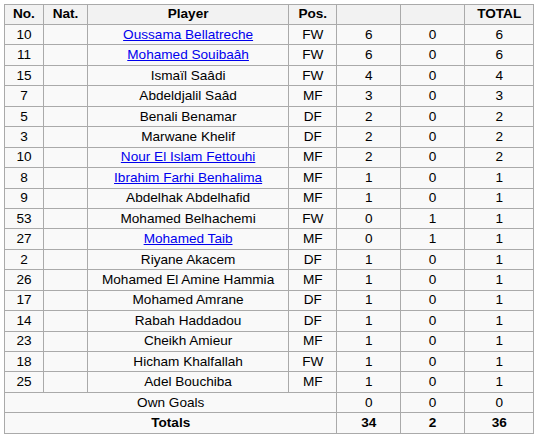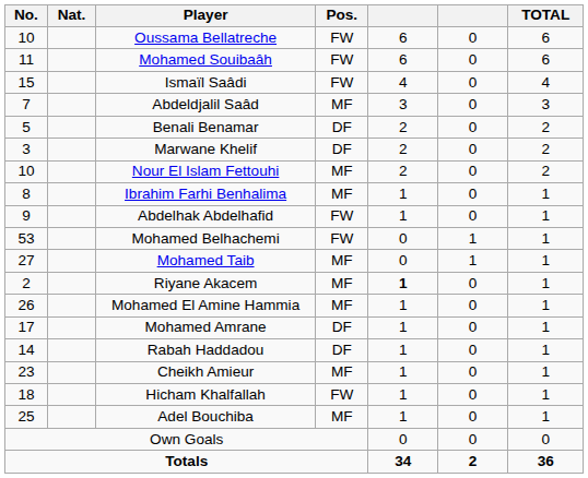 <table class="wikitable sortable alternance" style="font-size:85%; text-align:center; line-height:14px; width:60%;">
 <tr>
 <th width=10>No.</th>
 <th width=10>Nat.</th>
 <th width=140>Player</th>
 <th width=10>Pos.</th>
 <th width=40></th>
 <th width=40></th>
 <th width=10>TOTAL</th>
 </tr>
 <tr>
 <td>10</td>
 <td></td>
 <td><a href='#'>Oussama Bellatreche</a></td>
 <td>FW</td>
 <td>6</td>
 <td>0</td>
 <td>6</td>
 </tr>
 <tr>
 <td>11</td>
 <td></td>
 <td><a href='#'>Mohamed Souibaâh</a></td>
 <td>FW</td>
 <td>6</td>
 <td>0</td>
 <td>6</td>
 </tr>
 <tr>
 <td>15</td>
 <td></td>
 <td>Ismaïl Saâdi</td>
 <td>FW</td>
 <td>4</td>
 <td>0</td>
 <td>4</td>
 </tr>
 <tr>
 <td>7</td>
 <td></td>
 <td>Abdeldjalil Saâd</td>
 <td>MF</td>
 <td>3</td>
 <td>0</td>
 <td>3</td>
 </tr>
 <tr>
 <td>5</td>
 <td></td>
 <td>Benali Benamar</td>
 <td>DF</td>
 <td>2</td>
 <td>0</td>
 <td>2</td>
 </tr>
 <tr>
 <td>3</td>
 <td></td>
 <td>Marwane Khelif</td>
 <td>DF</td>
 <td>2</td>
 <td>0</td>
 <td>2</td>
 </tr>
 <tr>
 <td>10</td>
 <td></td>
 <td><a href='#'>Nour El Islam Fettouhi</a></td>
 <td>MF</td>
 <td>2</td>
 <td>0</td>
 <td>2</td>
 </tr>
 <tr>
 <td>8</td>
 <td></td>
 <td><a href='#'>Ibrahim Farhi Benhalima</a></td>
 <td>MF</td>
 <td>1</td>
 <td>0</td>
 <td>1</td>
 </tr>
 <tr>
 <td>9</td>
 <td></td>
 <td>Abdelhak Abdelhafid</td>
-<td>MF</td>
+<td>FW</td>
 <td>1</td>
 <td>0</td>
 <td>1</td>
 </tr>
 <tr>
 <td>53</td>
 <td></td>
 <td>Mohamed Belhachemi</td>
 <td>FW</td>
 <td>0</td>
 <td>1</td>
 <td>1</td>
 </tr>
 <tr>
 <td>27</td>
 <td></td>
 <td><a href='#'>Mohamed Taib</a></td>
 <td>MF</td>
 <td>0</td>
 <td>1</td>
 <td>1</td>
 </tr>
 <tr>
 <td>2</td>
 <td></td>
 <td>Riyane Akacem</td>
-<td>DF</td>
-<td>1</td>
+<td>MF</td>
+<td><strong>1</strong></td>
 <td>0</td>
 <td>1</td>
 </tr>
 <tr>
 <td>26</td>
 <td></td>
 <td>Mohamed El Amine Hammia</td>
 <td>MF</td>
 <td>1</td>
 <td>0</td>
 <td>1</td>
 </tr>
 <tr>
 <td>17</td>
 <td></td>
 <td>Mohamed Amrane</td>
 <td>DF</td>
 <td>1</td>
 <td>0</td>
 <td>1</td>
 </tr>
 <tr>
 <td>14</td>
 <td></td>
 <td>Rabah Haddadou</td>
 <td>DF</td>
 <td>1</td>
 <td>0</td>
 <td>1</td>
 </tr>
 <tr>
 <td>23</td>
 <td></td>
 <td>Cheikh Amieur</td>
 <td>MF</td>
 <td>1</td>
 <td>0</td>
 <td>1</td>
 </tr>
 <tr>
 <td>18</td>
 <td></td>
 <td>Hicham Khalfallah</td>
 <td>FW</td>
 <td>1</td>
 <td>0</td>
 <td>1</td>
 </tr>
 <tr>
 <td>25</td>
 <td></td>
 <td>Adel Bouchiba</td>
 <td>MF</td>
 <td>1</td>
 <td>0</td>
 <td>1</td>
 </tr>
 <tr>
 </tr>
 <tr class="sortbottom">
 <td colspan="4">Own Goals</td>
 <td>0</td>
 <td>0</td>
 <td>0</td>
 </tr>
 <tr class="sortbottom">
 <td colspan="4"><strong>Totals</strong></td>
 <td><strong>34</strong></td>
 <td><strong>2</strong></td>
 <td><strong>36</strong></td>
 </tr>
 </table>
